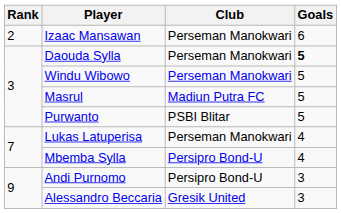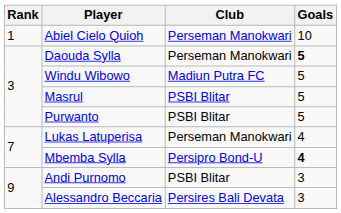 <table class="wikitable" style="text-align:center margin-right:1em; float:left;">
 <tr>
 <th>Rank</th>
 <th>Player</th>
 <th>Club</th>
 <th>Goals</th>
 </tr>
 <tr>
-<td rowspan="1">2</td>
-<td align="left"><a href='#'>Izaac Mansawan</a></td>
-<td align="left">Perseman Manokwari</td>
-<td>6</td>
+<td rowspan="1">1</td>
+<td align="left"><a href='#'>Abiel Cielo Quioh</a></td>
+<td align="left"><a href='#'>Perseman Manokwari</a></td>
+<td>10</td>
 </tr>
 <tr>
 <td rowspan="4">3</td>
 <td align="left"><a href='#'>Daouda Sylla</a></td>
 <td align="left">Perseman Manokwari</td>
 <td><strong>5</strong></td>
 </tr>
 <tr>
 <td align="left"><a href='#'>Windu Wibowo</a></td>
-<td align="left"><a href='#'>Perseman Manokwari</a></td>
+<td align="left"><a href='#'>Madiun Putra FC</a></td>
 <td>5</td>
 </tr>
 <tr>
 <td align="left"><a href='#'>Masrul</a></td>
-<td align="left"><a href='#'>Madiun Putra FC</a></td>
+<td align="left"><a href='#'>PSBI Blitar</a></td>
 <td>5</td>
 </tr>
 <tr>
 <td align="left"><a href='#'>Purwanto</a></td>
 <td align="left">PSBI Blitar</td>
 <td>5</td>
 </tr>
 <tr>
 <td rowspan="2">7</td>
 <td align="left"><a href='#'>Lukas Latuperisa</a></td>
 <td align="left">Perseman Manokwari</td>
 <td>4</td>
 </tr>
 <tr>
 <td align="left"><a href='#'>Mbemba Sylla</a></td>
 <td align="left"><a href='#'>Persipro Bond-U</a></td>
-<td>4</td>
+<td><strong>4</strong></td>
 </tr>
 <tr>
 <td rowspan="2">9</td>
 <td align="left"><a href='#'>Andi Purnomo</a></td>
-<td align="left">Persipro Bond-U</td>
+<td align="left">PSBI Blitar</td>
 <td>3</td>
 </tr>
 <tr>
 <td align="left"><a href='#'>Alessandro Beccaria</a></td>
-<td align="left"><a href='#'>Gresik United</a></td>
+<td align="left"><a href='#'>Persires Bali Devata</a></td>
 <td>3</td>
 </tr>
 </table>
